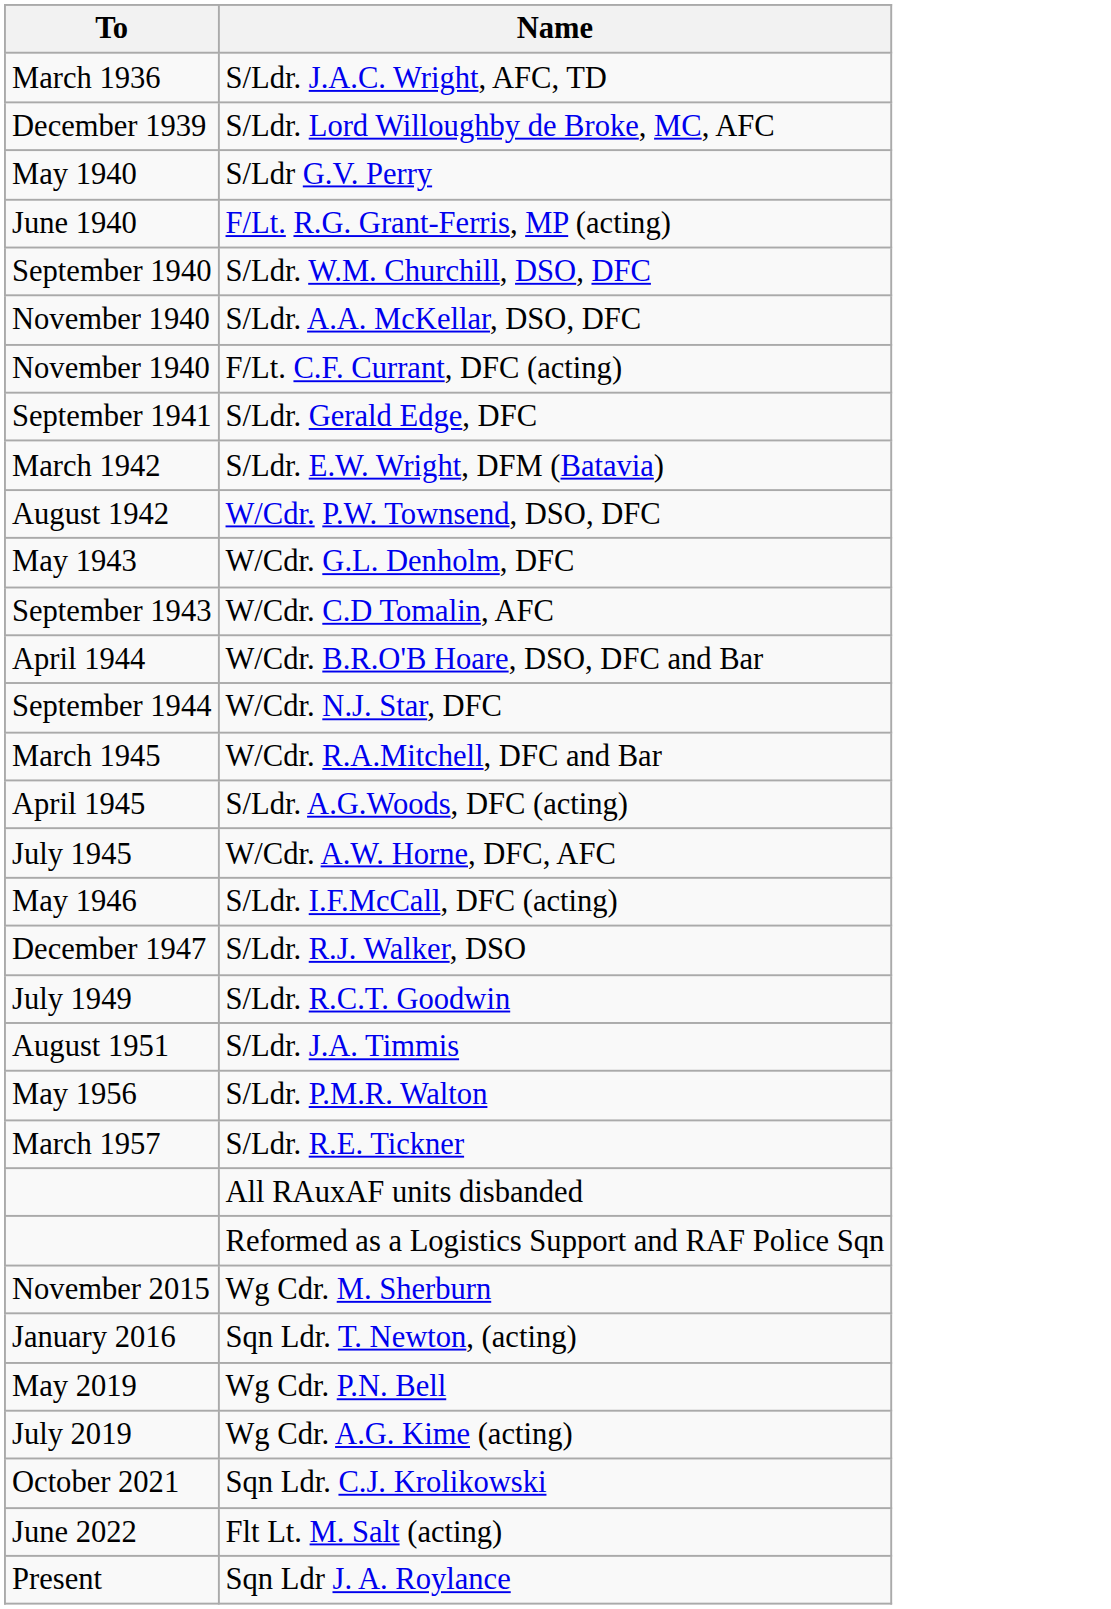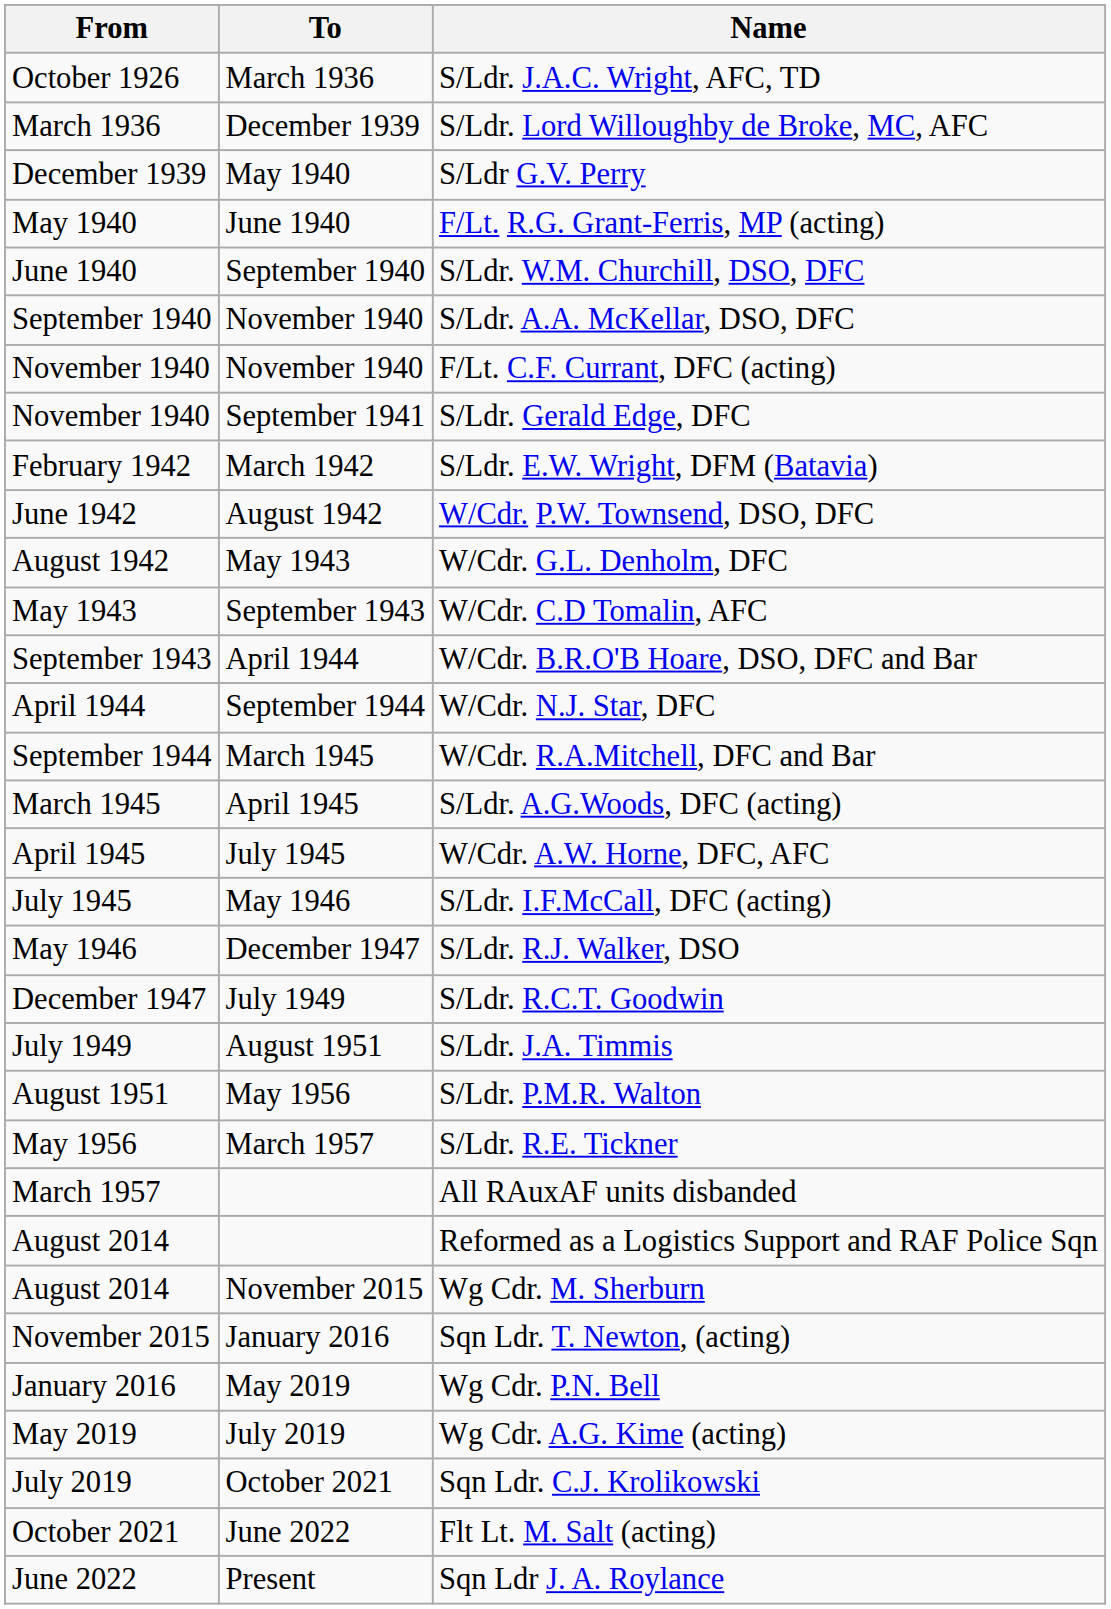 <table class="wikitable">
 <tr>
+<th>From</th>
 <th>To</th>
 <th>Name</th>
 </tr>
 <tr>
+<td>October 1926</td>
 <td>March 1936</td>
 <td>S/Ldr. <a href='#'>J.A.C. Wright</a>, AFC, TD</td>
 </tr>
 <tr>
+<td>March 1936</td>
 <td>December 1939</td>
 <td>S/Ldr. <a href='#'>Lord Willoughby de Broke</a>, <a href='#'>MC</a>, AFC</td>
 </tr>
 <tr>
+<td>December 1939</td>
 <td>May 1940</td>
 <td>S/Ldr <a href='#'>G.V. Perry</a></td>
 </tr>
 <tr>
+<td>May 1940</td>
 <td>June 1940</td>
 <td><a href='#'>F/Lt.</a> <a href='#'>R.G. Grant-Ferris</a>, <a href='#'>MP</a> (acting)</td>
 </tr>
 <tr>
+<td>June 1940</td>
 <td>September 1940</td>
 <td>S/Ldr. <a href='#'>W.M. Churchill</a>, <a href='#'>DSO</a>, <a href='#'>DFC</a></td>
 </tr>
 <tr>
+<td>September 1940</td>
 <td>November 1940</td>
 <td>S/Ldr. <a href='#'>A.A. McKellar</a>, DSO, DFC</td>
 </tr>
 <tr>
 <td>November 1940</td>
+<td>November 1940</td>
 <td>F/Lt. <a href='#'>C.F. Currant</a>, DFC (acting)</td>
 </tr>
 <tr>
+<td>November 1940</td>
 <td>September 1941</td>
 <td>S/Ldr. <a href='#'>Gerald Edge</a>, DFC</td>
 </tr>
 <tr>
+<td>February 1942</td>
 <td>March 1942</td>
 <td>S/Ldr. <a href='#'>E.W. Wright</a>, DFM (<a href='#'>Batavia</a>)</td>
 </tr>
 <tr>
+<td>June 1942</td>
 <td>August 1942</td>
 <td><a href='#'>W/Cdr.</a> <a href='#'>P.W. Townsend</a>, DSO, DFC</td>
 </tr>
 <tr>
+<td>August 1942</td>
 <td>May 1943</td>
 <td>W/Cdr. <a href='#'>G.L. Denholm</a>, DFC</td>
 </tr>
 <tr>
+<td>May 1943</td>
 <td>September 1943</td>
 <td>W/Cdr. <a href='#'>C.D Tomalin</a>, AFC</td>
 </tr>
 <tr>
+<td>September 1943</td>
 <td>April 1944</td>
 <td>W/Cdr. <a href='#'>B.R.O'B Hoare</a>, DSO, DFC and Bar</td>
 </tr>
 <tr>
+<td>April 1944</td>
 <td>September 1944</td>
 <td>W/Cdr. <a href='#'>N.J. Star</a>, DFC</td>
 </tr>
 <tr>
+<td>September 1944</td>
 <td>March 1945</td>
 <td>W/Cdr. <a href='#'>R.A.Mitchell</a>, DFC and Bar</td>
 </tr>
 <tr>
+<td>March 1945</td>
 <td>April 1945</td>
 <td>S/Ldr. <a href='#'>A.G.Woods</a>, DFC (acting)</td>
 </tr>
 <tr>
+<td>April 1945</td>
 <td>July 1945</td>
 <td>W/Cdr. <a href='#'>A.W. Horne</a>, DFC, AFC</td>
 </tr>
 <tr>
+<td>July 1945</td>
 <td>May 1946</td>
 <td>S/Ldr. <a href='#'>I.F.McCall</a>, DFC (acting)</td>
 </tr>
 <tr>
+<td>May 1946</td>
 <td>December 1947</td>
 <td>S/Ldr. <a href='#'>R.J. Walker</a>, DSO</td>
 </tr>
 <tr>
+<td>December 1947</td>
 <td>July 1949</td>
 <td>S/Ldr. <a href='#'>R.C.T. Goodwin</a></td>
 </tr>
 <tr>
+<td>July 1949</td>
 <td>August 1951</td>
 <td>S/Ldr. <a href='#'>J.A. Timmis</a></td>
 </tr>
 <tr>
+<td>August 1951</td>
 <td>May 1956</td>
 <td>S/Ldr. <a href='#'>P.M.R. Walton</a></td>
 </tr>
 <tr>
+<td>May 1956</td>
 <td>March 1957</td>
 <td>S/Ldr. <a href='#'>R.E. Tickner</a></td>
 </tr>
 <tr>
+<td>March 1957</td>
 <td></td>
 <td>All RAuxAF units disbanded</td>
 </tr>
 <tr>
+<td>August 2014</td>
 <td></td>
 <td>Reformed as a Logistics Support and RAF Police Sqn</td>
 </tr>
 <tr>
+<td>August 2014</td>
 <td>November 2015</td>
 <td>Wg Cdr. <a href='#'>M. Sherburn</a></td>
 </tr>
 <tr>
+<td>November 2015</td>
 <td>January 2016</td>
 <td>Sqn Ldr. <a href='#'>T. Newton</a>, (acting)</td>
 </tr>
 <tr>
+<td>January 2016</td>
 <td>May 2019</td>
 <td>Wg Cdr. <a href='#'>P.N. Bell</a></td>
 </tr>
 <tr>
+<td>May 2019</td>
 <td>July 2019</td>
 <td>Wg Cdr. <a href='#'>A.G. Kime</a> (acting)</td>
 </tr>
 <tr>
+<td>July 2019</td>
 <td>October 2021</td>
 <td>Sqn Ldr. <a href='#'>C.J. Krolikowski</a></td>
 </tr>
 <tr>
+<td>October 2021</td>
 <td>June 2022</td>
 <td>Flt Lt. <a href='#'>M. Salt</a> (acting)</td>
 </tr>
 <tr>
+<td>June 2022</td>
 <td>Present</td>
 <td>Sqn Ldr <a href='#'>J. A. Roylance</a></td>
 </tr>
 </table>
